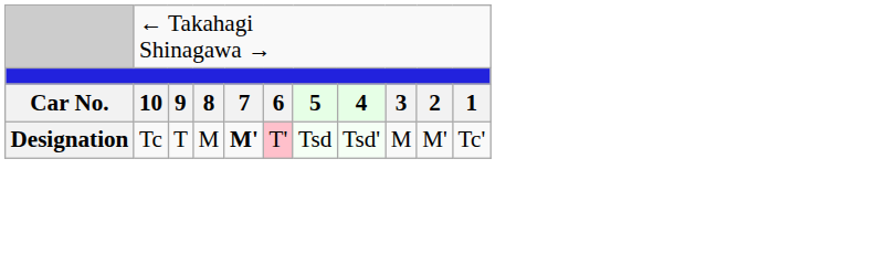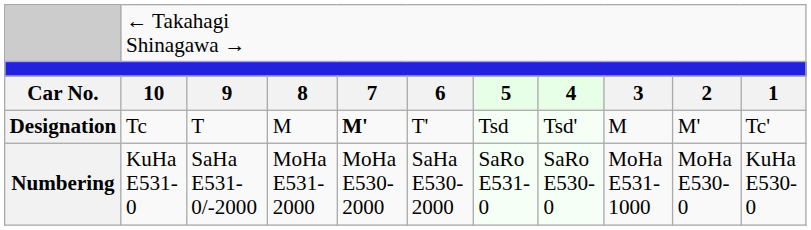 <table class="wikitable">
 <tr>
 <td style="background-color:#ccc;"> </td>
 <td colspan="10"><div>← Takahagi</div><div>Shinagawa →</div></td>
 </tr>
 <tr style="line-height: 10px; background-color: #2222DD;">
 <td colspan="11" style="padding:0; border:0;"> </td>
 </tr>
 <tr>
 <th>Car No.</th>
 <th>10</th>
 <th>9</th>
 <th>8</th>
 <th>7</th>
 <th>6</th>
 <th style="background: #E6FFE6">5</th>
 <th style="background: #E6FFE6">4</th>
 <th>3</th>
 <th>2</th>
 <th>1</th>
 </tr>
 <tr>
 <th>Designation</th>
 <td>Tc</td>
 <td>T</td>
 <td>M</td>
 <td><strong>M'</strong></td>
-<td style="background: pink;">T'</td>
+<td>T'</td>
 <td style="background: #F5FFF5">Tsd</td>
 <td style="background: #F5FFF5">Tsd'</td>
 <td>M</td>
 <td>M'</td>
 <td>Tc'</td>
 </tr>
+<tr>
+<th>Numbering</th>
+<td>KuHa E531-0</td>
+<td>SaHa E531-0/-2000</td>
+<td>MoHa E531-2000</td>
+<td>MoHa E530-2000</td>
+<td>SaHa E530-2000</td>
+<td style="background: #F5FFF5">SaRo E531-0</td>
+<td style="background: #F5FFF5">SaRo E530-0</td>
+<td>MoHa E531-1000</td>
+<td>MoHa E530-0</td>
+<td>KuHa E530-0</td>
+</tr>
 </table>
